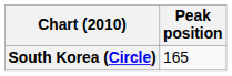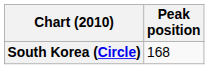 <table class="wikitable plainrowheaders style="text-align:center">
 <tr>
 <th>Chart (2010)</th>
 <th>Peak<br>position</th>
 </tr>
 <tr>
 <th scope="row">South Korea (<a href='#'>Circle</a>)</th>
-<td>165</td>
+<td>168</td>
 </tr>
 </table>
